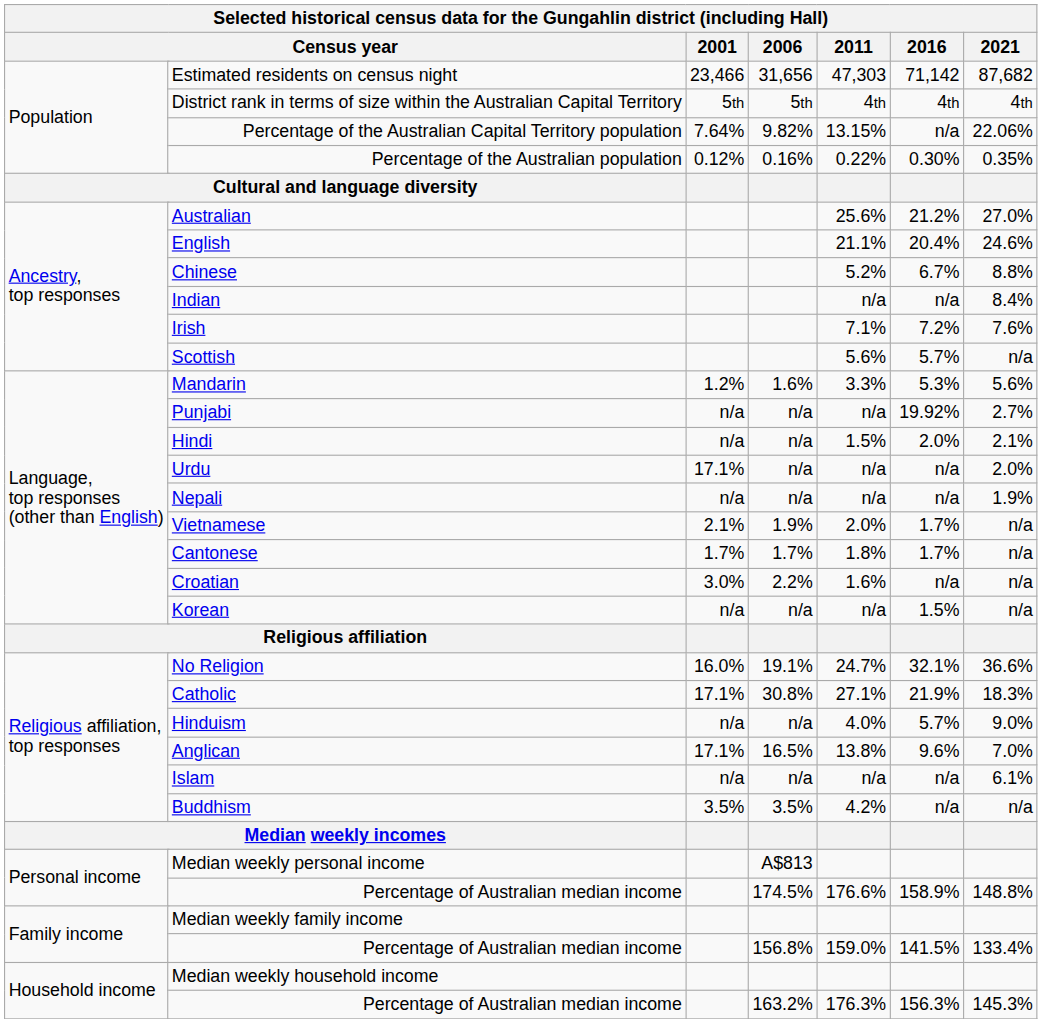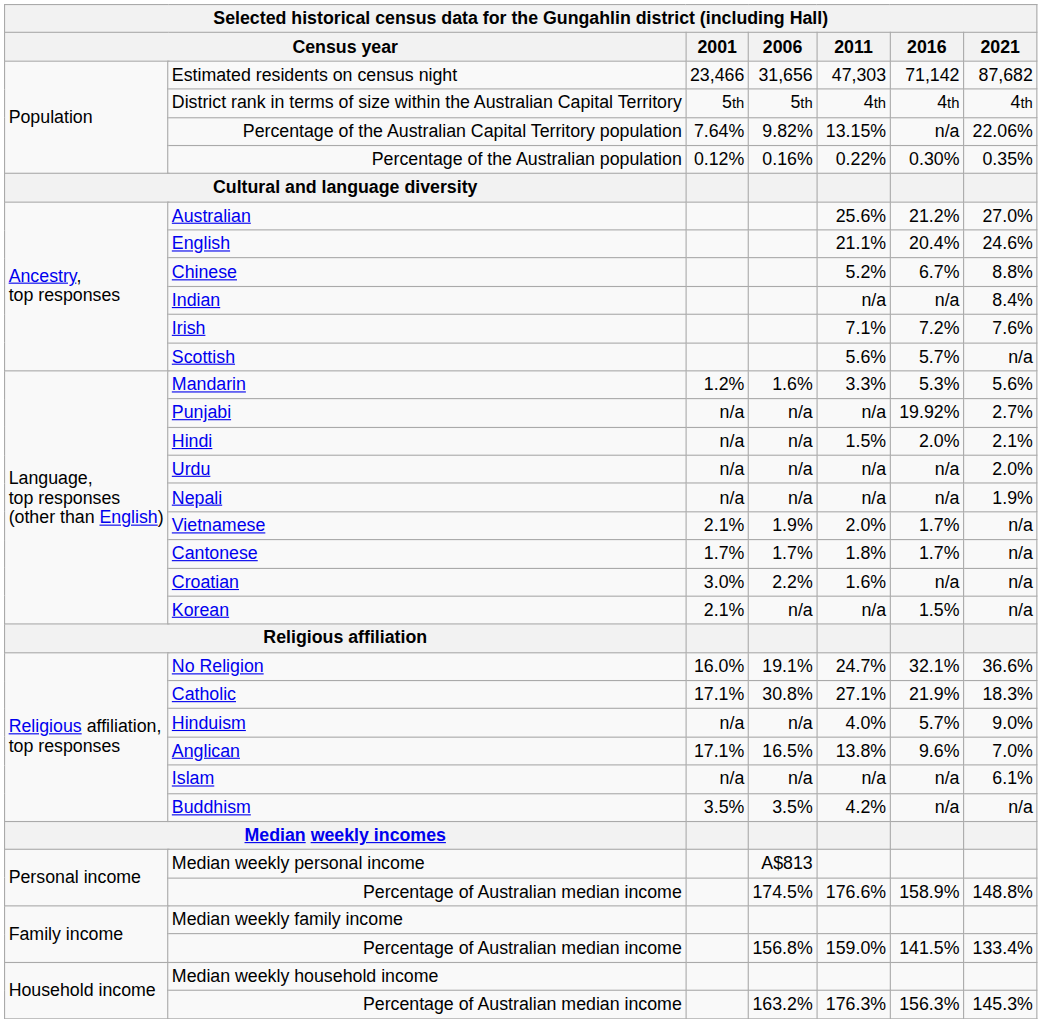 <table class="wikitable">
 <tr>
 <th colspan=8>Selected historical census data for the Gungahlin district (including Hall)</th>
 </tr>
 <tr>
 <th colspan=3>Census year</th>
 <th>2001</th>
 <th>2006</th>
 <th>2011</th>
 <th>2016</th>
 <th>2021</th>
 </tr>
 <tr>
 <td rowspan=4 colspan="2">Population</td>
 <td>Estimated residents on census night</td>
 <td align="right">23,466</td>
 <td align="right">31,656</td>
 <td align="right">47,303</td>
 <td align="right">71,142</td>
 <td align="right">87,682</td>
 </tr>
 <tr>
 <td align="right">District rank in terms of size within the Australian Capital Territory</td>
 <td align="right">5<small>th</small></td>
 <td align="right"> 5<small>th</small></td>
 <td align="right"> 4<small>th</small></td>
 <td align="right"> 4<small>th</small></td>
 <td align="right"> 4<small>th</small></td>
 </tr>
 <tr>
 <td align="right">Percentage of the Australian Capital Territory population</td>
 <td align="right">7.64%</td>
 <td align="right">9.82%</td>
 <td align="right">13.15%</td>
 <td align="right">n/a</td>
 <td align="right">22.06%</td>
 </tr>
 <tr>
 <td align="right">Percentage of the Australian population</td>
 <td align="right">0.12%</td>
 <td align="right"> 0.16%</td>
 <td align="right"> 0.22%</td>
 <td align="right"> 0.30%</td>
 <td align="right"> 0.35%</td>
 </tr>
 <tr>
 <th colspan=3>Cultural and language diversity</th>
 <th></th>
 <th></th>
 <th></th>
 <th></th>
 <th></th>
 </tr>
 <tr>
 <td rowspan=6 colspan=2><a href='#'>Ancestry</a>,<br>top responses</td>
 <td><a href='#'>Australian</a></td>
 <td align="right"></td>
 <td align="right"></td>
 <td align="right">25.6%</td>
 <td align="right">21.2%</td>
 <td align="right">27.0%</td>
 </tr>
 <tr>
 <td><a href='#'>English</a></td>
 <td align="right"></td>
 <td align="right"></td>
 <td align="right">21.1%</td>
 <td align="right">20.4%</td>
 <td align="right">24.6%</td>
 </tr>
 <tr>
 <td><a href='#'>Chinese</a></td>
 <td align="right"></td>
 <td align="right"></td>
 <td align="right">5.2%</td>
 <td align="right">6.7%</td>
 <td align="right">8.8%</td>
 </tr>
 <tr>
 <td><a href='#'>Indian</a></td>
 <td align="right"></td>
 <td align="right"></td>
 <td align="right">n/a</td>
 <td align="right">n/a</td>
 <td align="right">8.4%</td>
 </tr>
 <tr>
 <td><a href='#'>Irish</a></td>
 <td align="right"></td>
 <td align="right"></td>
 <td align="right">7.1%</td>
 <td align="right">7.2%</td>
 <td align="right">7.6%</td>
 </tr>
 <tr>
 <td><a href='#'>Scottish</a></td>
 <td align="right"></td>
 <td align="right"></td>
 <td align="right">5.6%</td>
 <td align="right">5.7%</td>
 <td align="right">n/a</td>
 </tr>
 <tr>
 <td rowspan=9 colspan=2>Language,<br>top responses<br>(other than <a href='#'>English</a>)</td>
 <td><a href='#'>Mandarin</a></td>
 <td align="right">1.2%</td>
 <td align="right"> 1.6%</td>
 <td align="right"> 3.3%</td>
 <td align="right"> 5.3%</td>
 <td align="right"> 5.6%</td>
 </tr>
 <tr>
 <td><a href='#'>Punjabi</a></td>
 <td align="right">n/a</td>
 <td align="right">n/a</td>
 <td align="right">n/a</td>
 <td align="right">19.92%</td>
 <td align="right"> 2.7%</td>
 </tr>
 <tr>
 <td><a href='#'>Hindi</a></td>
 <td align="right">n/a</td>
 <td align="right">n/a</td>
 <td align="right"> 1.5%</td>
 <td align="right"> 2.0%</td>
 <td align="right"> 2.1%</td>
 </tr>
 <tr>
 <td><a href='#'>Urdu</a></td>
-<td align="right">17.1%</td>
+<td align="right">n/a</td>
 <td align="right">n/a</td>
 <td align="right">n/a</td>
 <td align="right">n/a</td>
 <td align="right"> 2.0%</td>
 </tr>
 <tr>
 <td><a href='#'>Nepali</a></td>
 <td align="right">n/a</td>
 <td align="right">n/a</td>
 <td align="right">n/a</td>
 <td align="right">n/a</td>
 <td align="right"> 1.9%</td>
 </tr>
 <tr>
 <td><a href='#'>Vietnamese</a></td>
 <td align="right">2.1%</td>
 <td align="right"> 1.9%</td>
 <td align="right"> 2.0%</td>
 <td align="right"> 1.7%</td>
 <td align="right">n/a</td>
 </tr>
 <tr>
 <td><a href='#'>Cantonese</a></td>
 <td align="right">1.7%</td>
 <td align="right"> 1.7%</td>
 <td align="right"> 1.8%</td>
 <td align="right"> 1.7%</td>
 <td align="right">n/a</td>
 </tr>
 <tr>
 <td><a href='#'>Croatian</a></td>
 <td align="right">3.0%</td>
 <td align="right"> 2.2%</td>
 <td align="right"> 1.6%</td>
 <td align="right">n/a</td>
 <td align="right">n/a</td>
 </tr>
 <tr>
 <td><a href='#'>Korean</a></td>
-<td align="right">n/a</td>
+<td align="right">2.1%</td>
 <td align="right">n/a</td>
 <td align="right">n/a</td>
 <td align="right"> 1.5%</td>
 <td align="right">n/a</td>
 </tr>
 <tr>
 <th colspan=3>Religious affiliation</th>
 <th></th>
 <th></th>
 <th></th>
 <th></th>
 <th></th>
 </tr>
 <tr>
 <td rowspan=6 colspan=2><a href='#'>Religious</a> affiliation,<br>top responses</td>
 <td><a href='#'>No Religion</a></td>
 <td align="right">16.0%</td>
 <td align="right"> 19.1%</td>
 <td align="right"> 24.7%</td>
 <td align="right"> 32.1%</td>
 <td align="right"> 36.6%</td>
 </tr>
 <tr>
 <td><a href='#'>Catholic</a></td>
 <td align="right">17.1%</td>
 <td align="right"> 30.8%</td>
 <td align="right"> 27.1%</td>
 <td align="right"> 21.9%</td>
 <td align="right"> 18.3%</td>
 </tr>
 <tr>
 <td><a href='#'>Hinduism</a></td>
 <td align="right">n/a</td>
 <td align="right">n/a</td>
 <td align="right"> 4.0%</td>
 <td align="right"> 5.7%</td>
 <td align="right"> 9.0%</td>
 </tr>
 <tr>
 <td><a href='#'>Anglican</a></td>
 <td align="right">17.1%</td>
 <td align="right"> 16.5%</td>
 <td align="right"> 13.8%</td>
 <td align="right"> 9.6%</td>
 <td align="right"> 7.0%</td>
 </tr>
 <tr>
 <td><a href='#'>Islam</a></td>
 <td align="right">n/a</td>
 <td align="right">n/a</td>
 <td align="right">n/a</td>
 <td align="right">n/a</td>
 <td align="right"> 6.1%</td>
 </tr>
 <tr>
 <td><a href='#'>Buddhism</a></td>
 <td align="right">3.5%</td>
 <td align="right"> 3.5%</td>
 <td align="right"> 4.2%</td>
 <td align="right">n/a</td>
 <td align="right">n/a</td>
 </tr>
 <tr>
 <th colspan=3><a href='#'>Median</a> <a href='#'>weekly incomes</a></th>
 <th></th>
 <th></th>
 <th></th>
 <th></th>
 <th></th>
 </tr>
 <tr>
 <td rowspan=2 colspan=2>Personal income</td>
 <td>Median weekly personal income</td>
 <td align="right"></td>
 <td align="right">A$813</td>
 <td align="right"></td>
 <td align="right"></td>
 <td align="right"></td>
 </tr>
 <tr>
 <td align="right">Percentage of Australian median income</td>
 <td align="right"></td>
 <td align="right">174.5%</td>
 <td align="right"> 176.6%</td>
 <td align="right"> 158.9%</td>
 <td align="right"> 148.8%</td>
 </tr>
 <tr>
 <td rowspan=2 colspan=2>Family income</td>
 <td>Median weekly family income</td>
 <td align="right"></td>
 <td align="right"></td>
 <td align="right"></td>
 <td align="right"></td>
 <td align="right"></td>
 </tr>
 <tr>
 <td align="right">Percentage of Australian median income</td>
 <td align="right"></td>
 <td align="right">156.8%</td>
 <td align="right"> 159.0%</td>
 <td align="right"> 141.5%</td>
 <td align="right"> 133.4%</td>
 </tr>
 <tr>
 <td rowspan=2 colspan=2>Household income</td>
 <td>Median weekly household income</td>
 <td align="right"></td>
 <td align="right"></td>
 <td align="right"></td>
 <td align="right"></td>
 <td align="right"></td>
 </tr>
 <tr>
 <td align="right">Percentage of Australian median income</td>
 <td align="right"></td>
 <td align="right">163.2%</td>
 <td align="right"> 176.3%</td>
 <td align="right"> 156.3%</td>
 <td align="right"> 145.3%</td>
 </tr>
 <tr>
 </tr>
 </table>
